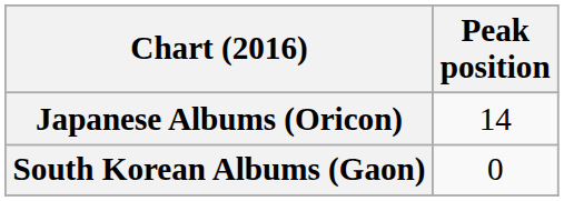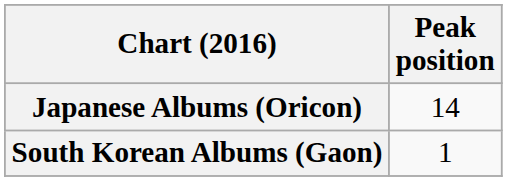 <table class="wikitable plainrowheaders" style="text-align:center">
 <tr>
 <th>Chart (2016)</th>
 <th>Peak<br>position</th>
 </tr>
 <tr>
 <th scope="row">Japanese Albums (Oricon)</th>
 <td>14</td>
 </tr>
 <tr>
 <th scope="row">South Korean Albums (Gaon)</th>
-<td>0</td>
+<td>1</td>
 </tr>
 </table>
